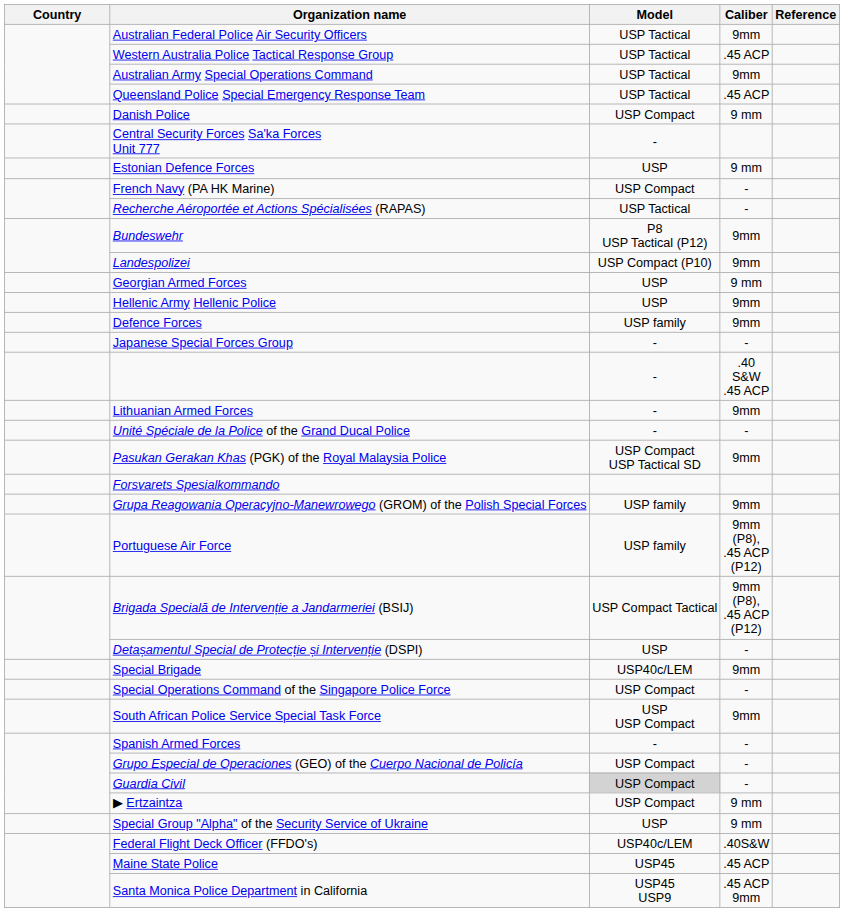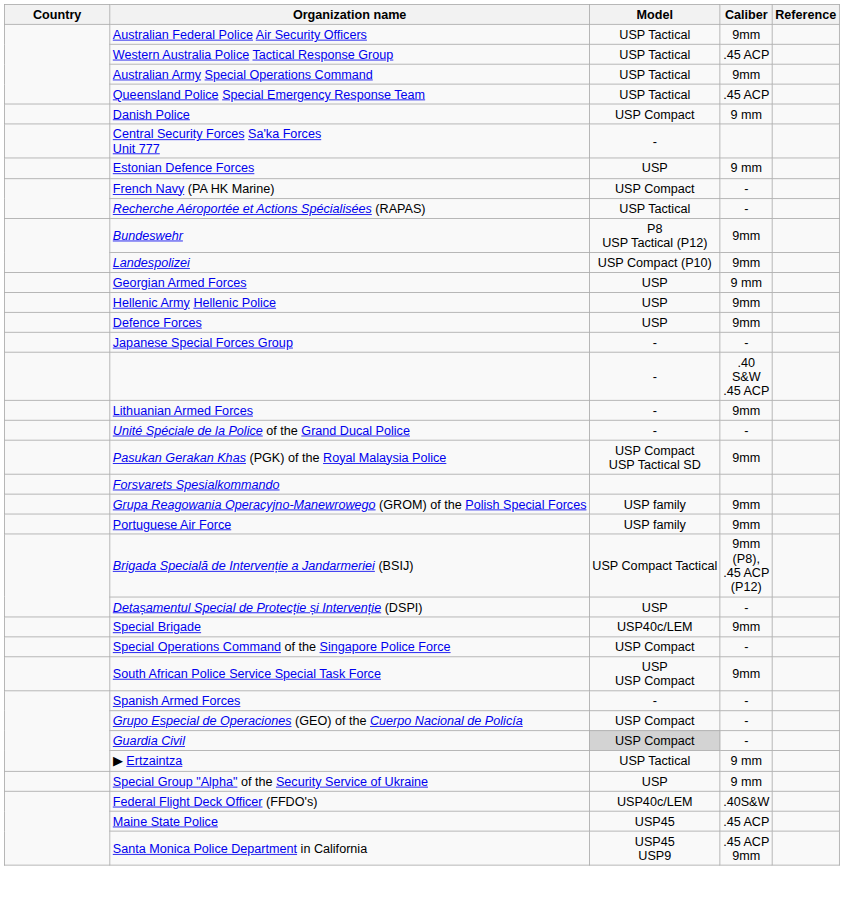 <table class="wikitable" style="font-size: 95%;">
 <tr>
 <th width="120px">Country</th>
 <th>Organization name</th>
 <th>Model</th>
 <th width="50px">Caliber</th>
 <th>Reference</th>
 </tr>
 <tr>
 <td rowspan="4"></td>
 <td><a href='#'>Australian Federal Police</a> <a href='#'>Air Security Officers</a></td>
 <td align="center">USP Tactical</td>
 <td align="center">9mm</td>
 <td align="center"></td>
 </tr>
 <tr>
 <td><a href='#'>Western Australia Police</a> <a href='#'>Tactical Response Group</a></td>
 <td align="center">USP Tactical</td>
 <td align="center">.45 ACP</td>
 <td align="center"></td>
 </tr>
 <tr>
 <td><a href='#'>Australian Army</a> <a href='#'>Special Operations Command</a></td>
 <td align="center">USP Tactical</td>
 <td align="center">9mm</td>
 <td align="center"></td>
 </tr>
 <tr>
 <td><a href='#'>Queensland Police</a> <a href='#'>Special Emergency Response Team</a></td>
 <td align="center">USP Tactical</td>
 <td align="center">.45 ACP</td>
 <td align="center"></td>
 </tr>
 <tr>
 <td></td>
 <td><a href='#'>Danish Police</a></td>
 <td align="center">USP Compact</td>
 <td align="center">9 mm</td>
 <td align="center"></td>
 </tr>
 <tr>
 <td></td>
 <td><a href='#'>Central Security Forces</a> <a href='#'>Sa'ka Forces</a><br><a href='#'>Unit 777</a></td>
 <td align="center">-</td>
 <td align="center"></td>
 <td align="center"></td>
 </tr>
 <tr>
 <td></td>
 <td><a href='#'>Estonian Defence Forces</a></td>
 <td align="center">USP</td>
 <td align="center">9 mm</td>
 <td align="center"></td>
 </tr>
 <tr>
 <td rowspan="2"></td>
 <td><a href='#'>French Navy</a> (PA HK Marine)</td>
 <td align="center">USP Compact</td>
 <td align="center">-</td>
 <td align="center"></td>
 </tr>
 <tr>
 <td><em><a href='#'>Recherche Aéroportée et Actions Spécialisées</a></em> (RAPAS)</td>
 <td align="center">USP Tactical</td>
 <td align="center">-</td>
 <td align="center"></td>
 </tr>
 <tr>
 <td rowspan="2"></td>
 <td><em><a href='#'>Bundeswehr</a></em></td>
 <td align="center">P8<br>USP Tactical (P12)</td>
 <td align="center">9mm</td>
 <td align="center"></td>
 </tr>
 <tr>
 <td><em><a href='#'>Landespolizei</a></em></td>
 <td align="center">USP Compact (P10)</td>
 <td align="center">9mm</td>
 <td align="center"></td>
 </tr>
 <tr>
 <td></td>
 <td><a href='#'>Georgian Armed Forces</a></td>
 <td align="center">USP</td>
 <td align="center">9 mm</td>
 <td align="center"></td>
 </tr>
 <tr>
 <td></td>
 <td><a href='#'>Hellenic Army</a> <a href='#'>Hellenic Police</a></td>
 <td align="center">USP</td>
 <td align="center">9mm</td>
 <td align="center"></td>
 </tr>
 <tr>
 <td></td>
 <td><a href='#'>Defence Forces</a></td>
-<td align="center">USP family</td>
+<td align="center">USP</td>
 <td align="center">9mm</td>
 <td align="center"></td>
 </tr>
 <tr>
 <td></td>
 <td><a href='#'>Japanese Special Forces Group</a></td>
 <td align="center">-</td>
 <td align="center">-</td>
 <td align="center"></td>
 </tr>
 <tr>
 <td></td>
 <td></td>
 <td align="center">-</td>
 <td align="center">.40 S&W<br>.45 ACP</td>
 <td align="center"></td>
 </tr>
 <tr>
 <td></td>
 <td><a href='#'>Lithuanian Armed Forces</a></td>
 <td align="center">-</td>
 <td align="center">9mm</td>
 <td align="center"></td>
 </tr>
 <tr>
 <td></td>
 <td><em><a href='#'>Unité Spéciale de la Police</a></em> of the <a href='#'>Grand Ducal Police</a></td>
 <td align="center">-</td>
 <td align="center">-</td>
 <td align="center"></td>
 </tr>
 <tr>
 <td></td>
 <td><em><a href='#'>Pasukan Gerakan Khas</a></em> (PGK) of the <a href='#'>Royal Malaysia Police</a></td>
 <td align="center">USP Compact<br>USP Tactical SD</td>
 <td align="center">9mm</td>
 <td align="center"></td>
 </tr>
 <tr>
 <td></td>
 <td><em><a href='#'>Forsvarets Spesialkommando</a></em></td>
 <td></td>
 <td></td>
 <td align="center"></td>
 </tr>
 <tr>
 <td></td>
 <td><em><a href='#'>Grupa Reagowania Operacyjno-Manewrowego</a></em> (GROM) of the <a href='#'>Polish Special Forces</a></td>
 <td align="center">USP family</td>
 <td align="center">9mm</td>
 <td align="center"></td>
 </tr>
 <tr>
 <td></td>
 <td><a href='#'>Portuguese Air Force</a></td>
 <td align="center">USP family</td>
-<td align="center">9mm (P8), .45 ACP (P12)</td>
+<td align="center">9mm</td>
 <td align="center"></td>
 </tr>
 <tr>
 <td rowspan="2"></td>
 <td><em><a href='#'>Brigada Specială de Intervenție a Jandarmeriei</a></em> (BSIJ)</td>
 <td align="center">USP Compact Tactical</td>
 <td align="center">9mm (P8), .45 ACP (P12)</td>
 <td align="center"></td>
 </tr>
 <tr>
 <td><em><a href='#'>Detașamentul Special de Protecție și Intervenție</a></em> (DSPI)</td>
 <td align="center">USP</td>
 <td align="center">-</td>
 <td align="center"></td>
 </tr>
 <tr>
 <td></td>
 <td><a href='#'>Special Brigade</a></td>
 <td align="center">USP40c/LEM</td>
 <td align="center">9mm</td>
 <td align="center"></td>
 </tr>
 <tr>
 <td></td>
 <td><a href='#'>Special Operations Command</a> of the <a href='#'>Singapore Police Force</a></td>
 <td align="center">USP Compact</td>
 <td align="center">-</td>
 <td align="center"></td>
 </tr>
 <tr>
 <td></td>
 <td><a href='#'>South African Police Service Special Task Force</a></td>
 <td align="center">USP<br>USP Compact</td>
 <td align="center">9mm</td>
 <td align="center"></td>
 </tr>
 <tr>
 <td rowspan="4"></td>
 <td><a href='#'>Spanish Armed Forces</a></td>
 <td align="center">-</td>
 <td align="center">-</td>
 <td align="center"></td>
 </tr>
 <tr>
 <td><em><a href='#'>Grupo Especial de Operaciones</a></em> (GEO) of the <em><a href='#'>Cuerpo Nacional de Policía</a></em></td>
 <td align="center">USP Compact</td>
 <td align="center">-</td>
 <td align="center"></td>
 </tr>
 <tr>
 <td><em><a href='#'>Guardia Civil</a></em></td>
 <td align="center" style="background: lightgrey;">USP Compact</td>
 <td align="center">-</td>
 <td align="center"></td>
 </tr>
 <tr>
 <td> ▶ <a href='#'>Ertzaintza</a></td>
-<td align="center">USP Compact</td>
+<td align="center">USP Tactical</td>
 <td align="center">9 mm</td>
 <td align="center"></td>
 </tr>
 <tr>
 <td></td>
 <td><a href='#'>Special Group "Alpha"</a> of the <a href='#'>Security Service of Ukraine</a></td>
 <td align="center">USP</td>
 <td align="center">9 mm</td>
 <td align="center"></td>
 </tr>
 <tr>
 <td rowspan="3"></td>
 <td><a href='#'>Federal Flight Deck Officer</a> (FFDO's)</td>
 <td align="center">USP40c/LEM</td>
 <td align="center">.40S&W</td>
 <td align="center"></td>
 </tr>
 <tr>
 <td><a href='#'>Maine State Police</a></td>
 <td align="center">USP45</td>
 <td align="center">.45 ACP</td>
 <td align="center"></td>
 </tr>
 <tr>
 <td><a href='#'>Santa Monica Police Department</a> in California</td>
 <td align="center">USP45<br>USP9</td>
 <td align="center">.45 ACP<br>9mm</td>
 <td align="center"></td>
 </tr>
 </table>
